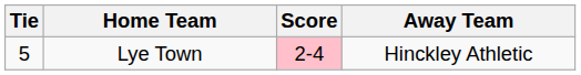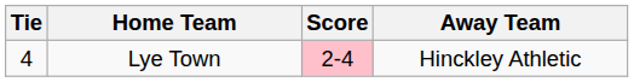 <table class="wikitable" style="text-align:center;">
 <tr>
 <th width=20>Tie</th>
 <th width=175>Home Team</th>
 <th width=20>Score</th>
 <th width=175>Away Team</th>
 </tr>
 <tr>
-<td>5</td>
+<td>4</td>
 <td>Lye Town</td>
 <td style="background: pink;">2-4</td>
 <td>Hinckley Athletic</td>
 </tr>
 </table>
